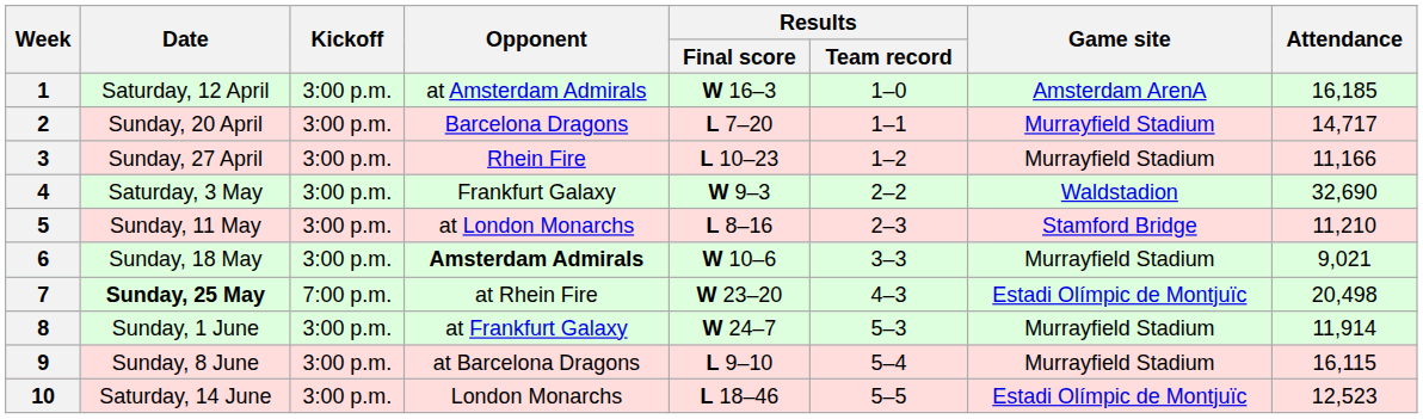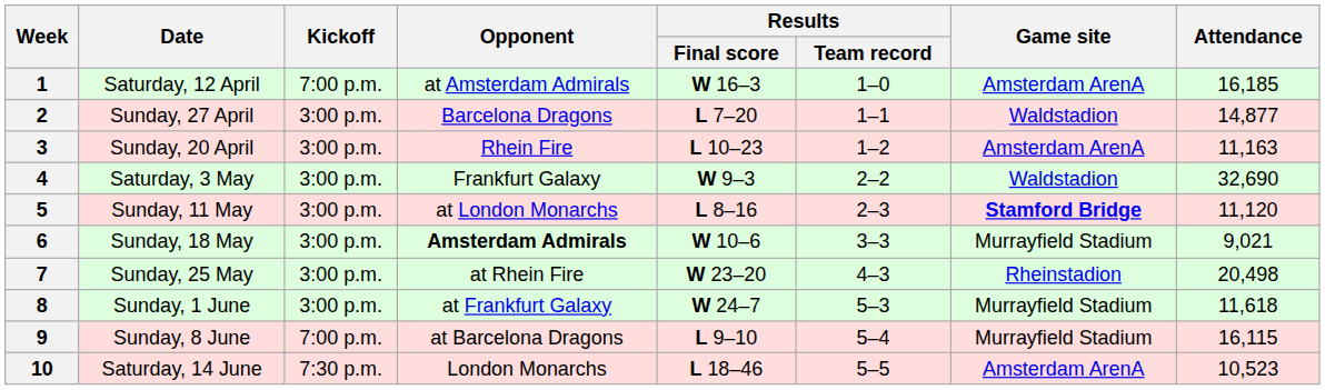 <table class="wikitable" style="font-size:95%; text-align:center; width:66em">
 <tr>
 <th rowspan="2">Week</th>
 <th rowspan="2">Date</th>
 <th rowspan="2">Kickoff </th>
 <th rowspan="2">Opponent</th>
 <th colspan="2">Results</th>
 <th rowspan="2">Game site</th>
 <th rowspan="2">Attendance</th>
 </tr>
 <tr>
 <th>Final score</th>
 <th>Team record</th>
 </tr>
 <tr bgcolor="#DDFFDD">
 <th>1</th>
 <td>Saturday, 12 April</td>
-<td>3:00 p.m.</td>
+<td>7:00 p.m.</td>
 <td>at <a href='#'>Amsterdam Admirals</a></td>
 <td><strong>W</strong> 16–3</td>
 <td>1–0</td>
 <td><a href='#'>Amsterdam ArenA</a></td>
 <td>16,185</td>
 </tr>
 <tr bgcolor="#FFDDDD">
 <th>2</th>
-<td>Sunday, 20 April</td>
+<td>Sunday, 27 April</td>
 <td>3:00 p.m.</td>
 <td><a href='#'>Barcelona Dragons</a></td>
 <td><strong>L</strong> 7–20</td>
 <td>1–1</td>
-<td><a href='#'>Murrayfield Stadium</a></td>
-<td>14,717</td>
+<td><a href='#'>Waldstadion</a></td>
+<td>14,877</td>
 </tr>
 <tr bgcolor="#FFDDDD">
 <th>3</th>
-<td>Sunday, 27 April</td>
+<td>Sunday, 20 April</td>
 <td>3:00 p.m.</td>
 <td><a href='#'>Rhein Fire</a></td>
 <td><strong>L</strong> 10–23</td>
 <td>1–2</td>
-<td>Murrayfield Stadium</td>
-<td>11,166</td>
+<td><a href='#'>Amsterdam ArenA</a></td>
+<td>11,163</td>
 </tr>
 <tr bgcolor="#DDFFDD">
 <th>4</th>
 <td>Saturday, 3 May</td>
 <td>3:00 p.m.</td>
 <td>Frankfurt Galaxy</td>
 <td><strong>W</strong> 9–3</td>
 <td>2–2</td>
 <td><a href='#'>Waldstadion</a></td>
 <td>32,690</td>
 </tr>
 <tr bgcolor="#FFDDDD">
 <th>5</th>
 <td>Sunday, 11 May</td>
 <td>3:00 p.m.</td>
 <td>at <a href='#'>London Monarchs</a></td>
 <td><strong>L</strong> 8–16</td>
 <td>2–3</td>
-<td><a href='#'>Stamford Bridge</a></td>
-<td>11,210</td>
+<td><strong><a href='#'>Stamford Bridge</a></strong></td>
+<td>11,120</td>
 </tr>
 <tr bgcolor="#DDFFDD">
 <th>6</th>
 <td>Sunday, 18 May</td>
 <td>3:00 p.m.</td>
 <td><strong>Amsterdam Admirals</strong></td>
 <td><strong>W</strong> 10–6</td>
 <td>3–3</td>
 <td>Murrayfield Stadium</td>
 <td>9,021</td>
 </tr>
 <tr bgcolor="#DDFFDD">
 <th>7</th>
-<td><strong>Sunday, 25 May</strong></td>
-<td>7:00 p.m.</td>
+<td>Sunday, 25 May</td>
+<td>3:00 p.m.</td>
 <td>at Rhein Fire</td>
 <td><strong>W</strong> 23–20</td>
 <td>4–3</td>
-<td><a href='#'>Estadi Olímpic de Montjuïc</a></td>
+<td><a href='#'>Rheinstadion</a></td>
 <td>20,498</td>
 </tr>
 <tr bgcolor="#DDFFDD">
 <th>8</th>
 <td>Sunday, 1 June</td>
 <td>3:00 p.m.</td>
 <td>at <a href='#'>Frankfurt Galaxy</a></td>
 <td><strong>W</strong> 24–7</td>
 <td>5–3</td>
 <td>Murrayfield Stadium</td>
-<td>11,914</td>
+<td>11,618</td>
 </tr>
 <tr bgcolor="#FFDDDD">
 <th>9</th>
 <td>Sunday, 8 June</td>
-<td>3:00 p.m.</td>
+<td>7:00 p.m.</td>
 <td>at Barcelona Dragons</td>
 <td><strong>L</strong> 9–10</td>
 <td>5–4</td>
 <td>Murrayfield Stadium</td>
 <td>16,115</td>
 </tr>
 <tr bgcolor="#FFDDDD">
 <th>10</th>
 <td>Saturday, 14 June</td>
-<td>3:00 p.m.</td>
+<td>7:30 p.m.</td>
 <td>London Monarchs</td>
 <td><strong>L</strong> 18–46</td>
 <td>5–5</td>
-<td><a href='#'>Estadi Olímpic de Montjuïc</a></td>
-<td>12,523</td>
+<td><a href='#'>Amsterdam ArenA</a></td>
+<td>10,523</td>
 </tr>
 </table>
